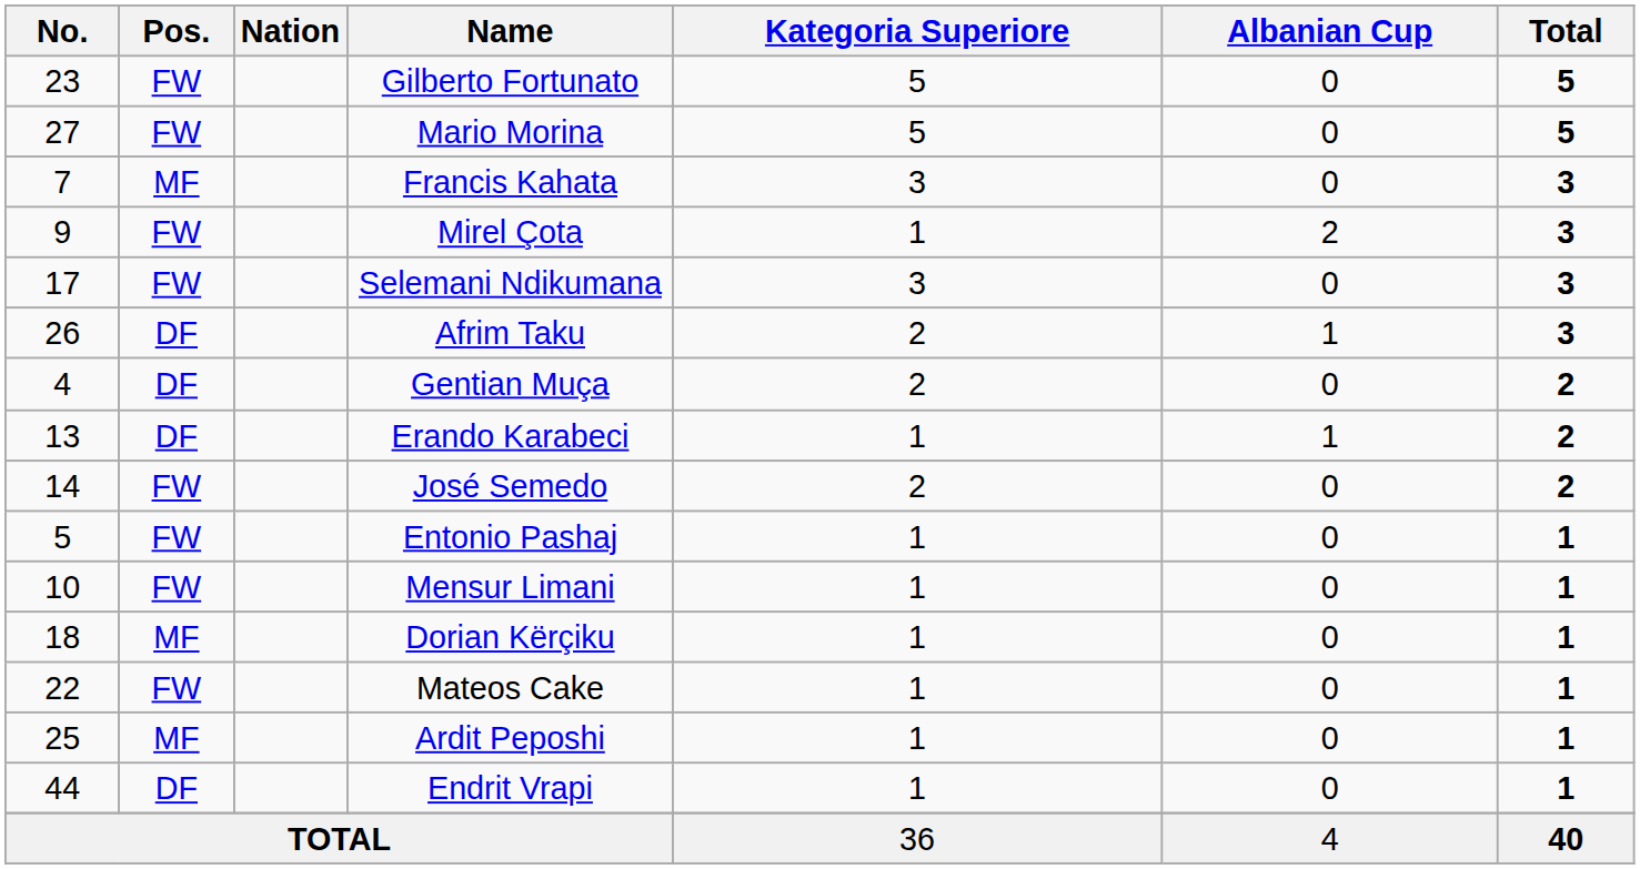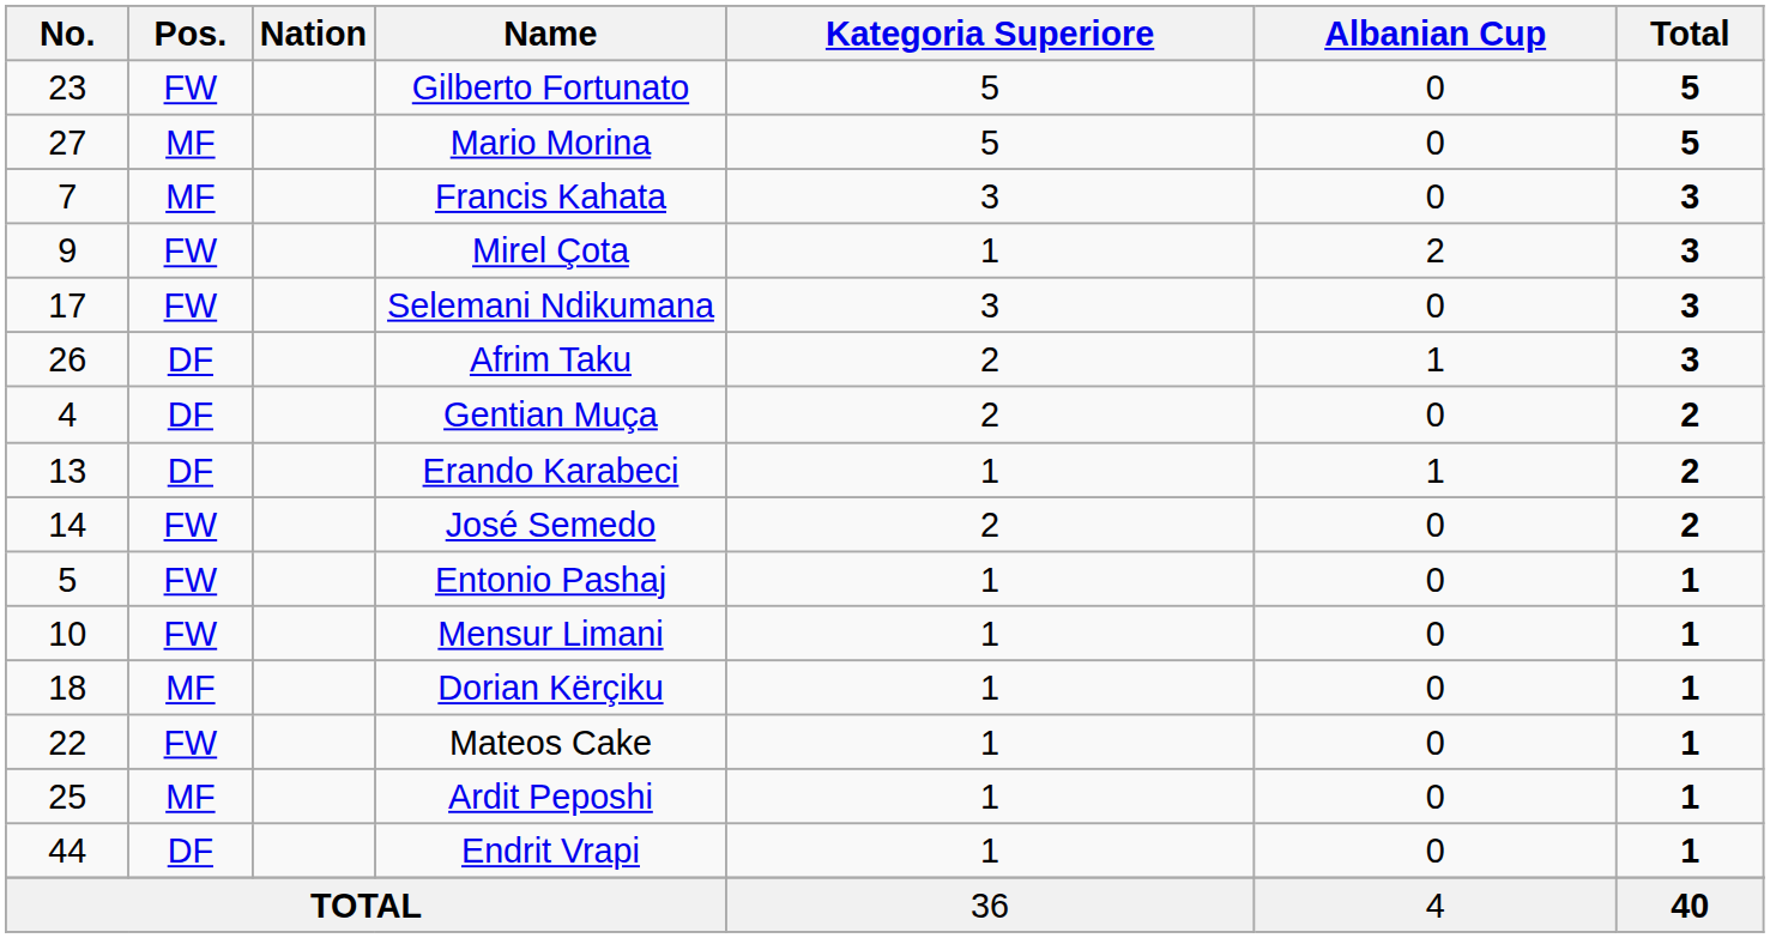 <table class="wikitable sortable" style="font-size: 95%; text-align: center;">
 <tr>
 <th width="7%"><strong>No.</strong></th>
 <th width="7%"><strong>Pos.</strong></th>
 <th width="7%"><strong>Nation</strong></th>
 <th width="20%"><strong>Name</strong></th>
 <th><a href='#'>Kategoria Superiore</a></th>
 <th><a href='#'>Albanian Cup</a></th>
 <th>Total</th>
 </tr>
 <tr>
 <td>23</td>
 <td><a href='#'>FW</a></td>
 <td></td>
 <td><a href='#'>Gilberto Fortunato</a></td>
 <td>5</td>
 <td>0 </td>
 <td><strong>5</strong> </td>
 </tr>
 <tr>
 <td>27</td>
-<td><a href='#'>FW</a></td>
+<td><a href='#'>MF</a></td>
 <td></td>
 <td><a href='#'>Mario Morina</a></td>
 <td>5 </td>
 <td>0 </td>
 <td><strong>5</strong> </td>
 </tr>
 <tr>
 <td>7</td>
 <td><a href='#'>MF</a></td>
 <td></td>
 <td><a href='#'>Francis Kahata</a></td>
 <td>3 </td>
 <td>0 </td>
 <td><strong>3</strong> </td>
 </tr>
 <tr>
 <td>9</td>
 <td><a href='#'>FW</a></td>
 <td></td>
 <td><a href='#'>Mirel Çota</a></td>
 <td>1 </td>
 <td>2 </td>
 <td><strong>3</strong> </td>
 </tr>
 <tr>
 <td>17</td>
 <td><a href='#'>FW</a></td>
 <td></td>
 <td><a href='#'>Selemani Ndikumana</a></td>
 <td>3 </td>
 <td>0 </td>
 <td><strong>3</strong> </td>
 </tr>
 <tr>
 <td>26</td>
 <td><a href='#'>DF</a></td>
 <td></td>
 <td><a href='#'>Afrim Taku</a></td>
 <td>2 </td>
 <td>1 </td>
 <td><strong>3</strong> </td>
 </tr>
 <tr>
 <td>4</td>
 <td><a href='#'>DF</a></td>
 <td></td>
 <td><a href='#'>Gentian Muça</a></td>
 <td>2 </td>
 <td>0 </td>
 <td><strong>2</strong> </td>
 </tr>
 <tr>
 <td>13</td>
 <td><a href='#'>DF</a></td>
 <td></td>
 <td><a href='#'>Erando Karabeci</a></td>
 <td>1 </td>
 <td>1 </td>
 <td><strong>2</strong> </td>
 </tr>
 <tr>
 <td>14</td>
 <td><a href='#'>FW</a></td>
 <td></td>
 <td><a href='#'>José Semedo</a></td>
 <td>2 </td>
 <td>0 </td>
 <td><strong>2</strong> </td>
 </tr>
 <tr>
 <td>5</td>
 <td><a href='#'>FW</a></td>
 <td></td>
 <td><a href='#'>Entonio Pashaj</a></td>
 <td>1 </td>
 <td>0 </td>
 <td><strong>1</strong> </td>
 </tr>
 <tr>
 <td>10</td>
 <td><a href='#'>FW</a></td>
 <td></td>
 <td><a href='#'>Mensur Limani</a></td>
 <td>1 </td>
 <td>0 </td>
 <td><strong>1</strong> </td>
 </tr>
 <tr>
 <td>18</td>
 <td><a href='#'>MF</a></td>
 <td></td>
 <td><a href='#'>Dorian Kërçiku</a></td>
 <td>1 </td>
 <td>0 </td>
 <td><strong>1</strong> </td>
 </tr>
 <tr>
 <td>22</td>
 <td><a href='#'>FW</a></td>
 <td></td>
 <td>Mateos Cake</td>
 <td>1 </td>
 <td>0 </td>
 <td><strong>1</strong> </td>
 </tr>
 <tr>
 <td>25</td>
 <td><a href='#'>MF</a></td>
 <td></td>
 <td><a href='#'>Ardit Peposhi</a></td>
 <td>1 </td>
 <td>0 </td>
 <td><strong>1</strong> </td>
 </tr>
 <tr>
 <td>44</td>
 <td><a href='#'>DF</a></td>
 <td></td>
 <td><a href='#'>Endrit Vrapi</a></td>
 <td>1 </td>
 <td>0 </td>
 <td><strong>1</strong> </td>
 </tr>
 <tr>
 </tr>
 <tr bgcolor="F1F1F1" >
 <td colspan=4><strong>TOTAL</strong></td>
 <td>36 </td>
 <td>4 </td>
 <td><strong>40</strong> </td>
 </tr>
 </table>
